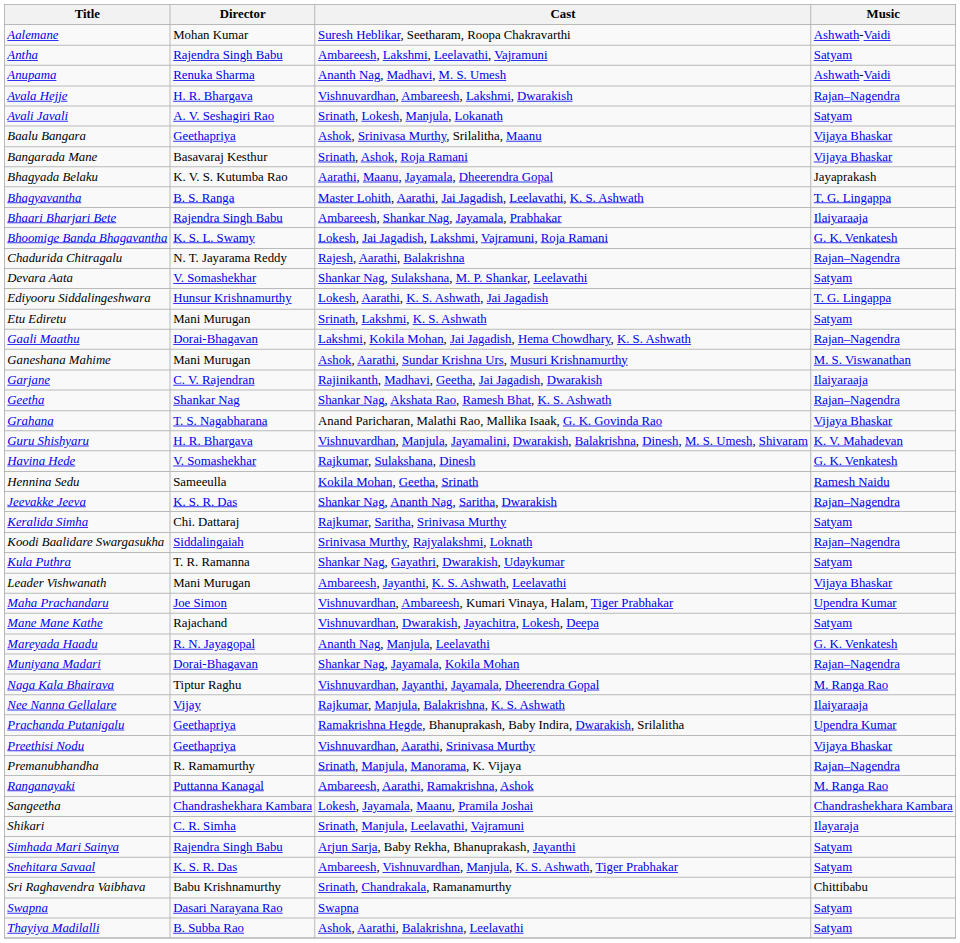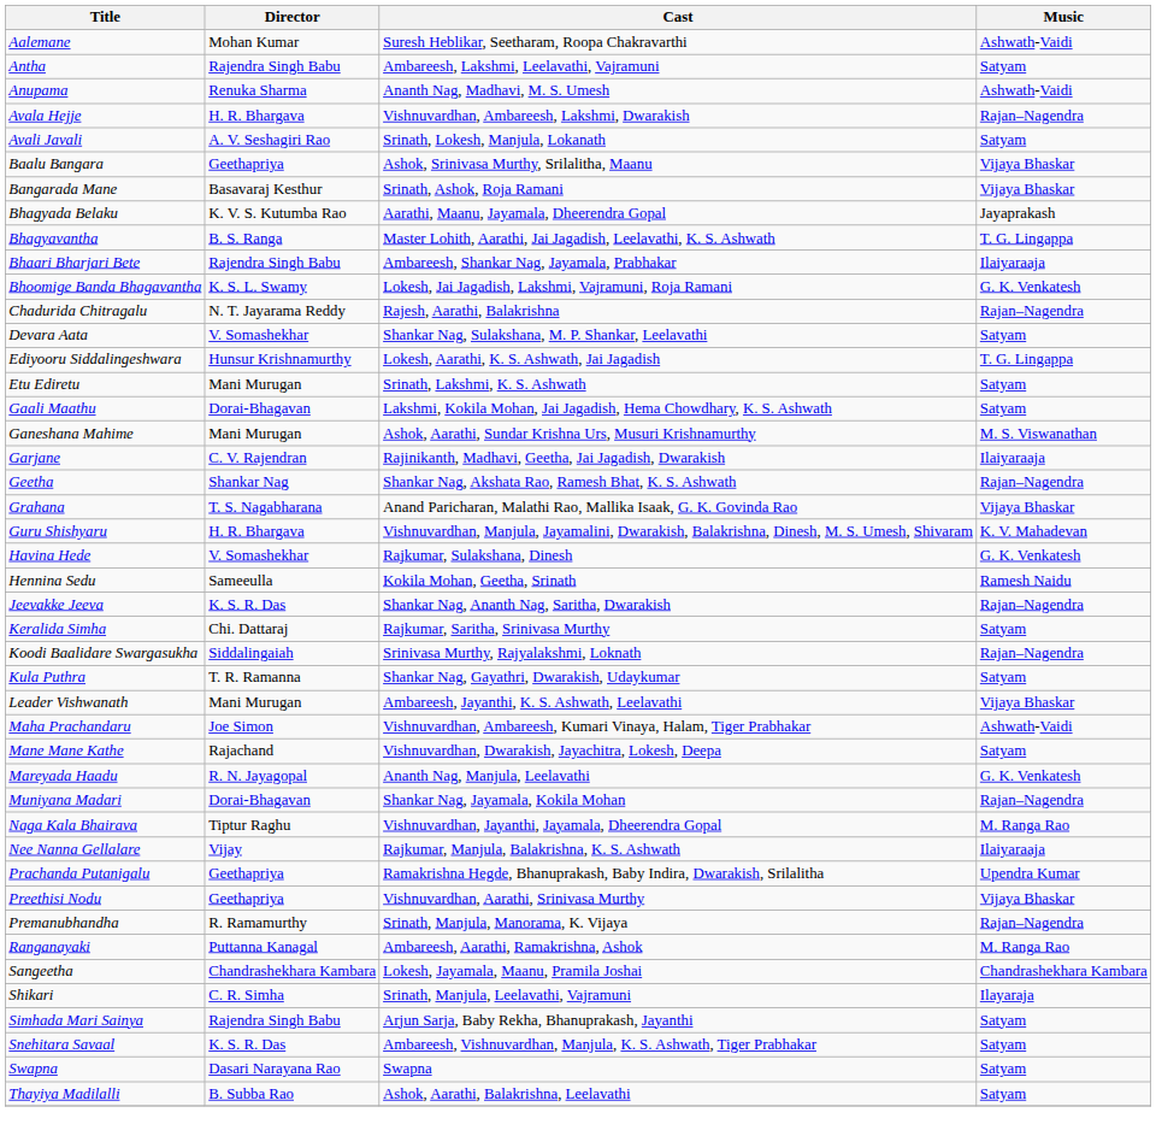 <table class="wikitable">
 <tr>
 <th>Title</th>
 <th>Director</th>
 <th>Cast</th>
 <th>Music</th>
 </tr>
 <tr>
 <td><em><a href='#'>Aalemane</a></em></td>
 <td>Mohan Kumar</td>
 <td><a href='#'>Suresh Heblikar</a>, Seetharam, Roopa Chakravarthi</td>
 <td><a href='#'>Ashwath</a>-<a href='#'>Vaidi</a></td>
 </tr>
 <tr>
 <td><em><a href='#'>Antha</a></em></td>
 <td><a href='#'>Rajendra Singh Babu</a></td>
 <td><a href='#'>Ambareesh</a>, <a href='#'>Lakshmi</a>, <a href='#'>Leelavathi</a>, <a href='#'>Vajramuni</a></td>
 <td><a href='#'>Satyam</a></td>
 </tr>
 <tr>
 <td><em><a href='#'>Anupama</a></em></td>
 <td><a href='#'>Renuka Sharma</a></td>
 <td><a href='#'>Ananth Nag</a>, <a href='#'>Madhavi</a>, <a href='#'>M. S. Umesh</a></td>
 <td><a href='#'>Ashwath</a>-<a href='#'>Vaidi</a></td>
 </tr>
 <tr>
 <td><em><a href='#'>Avala Hejje</a></em></td>
 <td><a href='#'>H. R. Bhargava</a></td>
 <td><a href='#'>Vishnuvardhan</a>, <a href='#'>Ambareesh</a>, <a href='#'>Lakshmi</a>, <a href='#'>Dwarakish</a></td>
 <td><a href='#'>Rajan–Nagendra</a></td>
 </tr>
 <tr>
 <td><em><a href='#'>Avali Javali</a></em></td>
 <td><a href='#'>A. V. Seshagiri Rao</a></td>
 <td><a href='#'>Srinath</a>, <a href='#'>Lokesh</a>, <a href='#'>Manjula</a>, <a href='#'>Lokanath</a></td>
 <td><a href='#'>Satyam</a></td>
 </tr>
 <tr>
 <td><em>Baalu Bangara</em></td>
 <td><a href='#'>Geethapriya</a></td>
 <td><a href='#'>Ashok</a>, <a href='#'>Srinivasa Murthy</a>, Srilalitha, <a href='#'>Maanu</a></td>
 <td><a href='#'>Vijaya Bhaskar</a></td>
 </tr>
 <tr>
 <td><em>Bangarada Mane</em></td>
 <td>Basavaraj Kesthur</td>
 <td><a href='#'>Srinath</a>, <a href='#'>Ashok</a>, <a href='#'>Roja Ramani</a></td>
 <td><a href='#'>Vijaya Bhaskar</a></td>
 </tr>
 <tr>
 <td><em>Bhagyada Belaku</em></td>
 <td>K. V. S. Kutumba Rao</td>
 <td><a href='#'>Aarathi</a>, <a href='#'>Maanu</a>, <a href='#'>Jayamala</a>, <a href='#'>Dheerendra Gopal</a></td>
 <td>Jayaprakash</td>
 </tr>
 <tr>
 <td><em><a href='#'>Bhagyavantha</a></em></td>
 <td><a href='#'>B. S. Ranga</a></td>
 <td><a href='#'>Master Lohith</a>, <a href='#'>Aarathi</a>, <a href='#'>Jai Jagadish</a>, <a href='#'>Leelavathi</a>, <a href='#'>K. S. Ashwath</a></td>
 <td><a href='#'>T. G. Lingappa</a></td>
 </tr>
 <tr>
 <td><em><a href='#'>Bhaari Bharjari Bete</a></em></td>
 <td><a href='#'>Rajendra Singh Babu</a></td>
 <td><a href='#'>Ambareesh</a>, <a href='#'>Shankar Nag</a>, <a href='#'>Jayamala</a>, <a href='#'>Prabhakar</a></td>
 <td><a href='#'>Ilaiyaraaja</a></td>
 </tr>
 <tr>
 <td><em><a href='#'>Bhoomige Banda Bhagavantha</a></em></td>
 <td><a href='#'>K. S. L. Swamy</a></td>
 <td><a href='#'>Lokesh</a>, <a href='#'>Jai Jagadish</a>, <a href='#'>Lakshmi</a>, <a href='#'>Vajramuni</a>, <a href='#'>Roja Ramani</a></td>
 <td><a href='#'>G. K. Venkatesh</a></td>
 </tr>
 <tr>
 <td><em>Chadurida Chitragalu</em></td>
 <td>N. T. Jayarama Reddy</td>
 <td><a href='#'>Rajesh</a>, <a href='#'>Aarathi</a>, <a href='#'>Balakrishna</a></td>
 <td><a href='#'>Rajan–Nagendra</a></td>
 </tr>
 <tr>
 <td><em>Devara Aata</em></td>
 <td><a href='#'>V. Somashekhar</a></td>
 <td><a href='#'>Shankar Nag</a>, <a href='#'>Sulakshana</a>, <a href='#'>M. P. Shankar</a>, <a href='#'>Leelavathi</a></td>
 <td><a href='#'>Satyam</a></td>
 </tr>
 <tr>
 <td><em>Ediyooru Siddalingeshwara</em></td>
 <td><a href='#'>Hunsur Krishnamurthy</a></td>
 <td><a href='#'>Lokesh</a>, <a href='#'>Aarathi</a>, <a href='#'>K. S. Ashwath</a>, <a href='#'>Jai Jagadish</a></td>
 <td><a href='#'>T. G. Lingappa</a></td>
 </tr>
 <tr>
 <td><em>Etu Ediretu</em></td>
 <td>Mani Murugan</td>
 <td><a href='#'>Srinath</a>, <a href='#'>Lakshmi</a>, <a href='#'>K. S. Ashwath</a></td>
 <td><a href='#'>Satyam</a></td>
 </tr>
 <tr>
 <td><em><a href='#'>Gaali Maathu</a></em></td>
 <td><a href='#'>Dorai-Bhagavan</a></td>
 <td><a href='#'>Lakshmi</a>, <a href='#'>Kokila Mohan</a>, <a href='#'>Jai Jagadish</a>, <a href='#'>Hema Chowdhary</a>, <a href='#'>K. S. Ashwath</a></td>
-<td><a href='#'>Rajan–Nagendra</a></td>
+<td><a href='#'>Satyam</a></td>
 </tr>
 <tr>
 <td><em>Ganeshana Mahime</em></td>
 <td>Mani Murugan</td>
 <td><a href='#'>Ashok</a>, <a href='#'>Aarathi</a>, <a href='#'>Sundar Krishna Urs</a>, <a href='#'>Musuri Krishnamurthy</a></td>
 <td><a href='#'>M. S. Viswanathan</a></td>
 </tr>
 <tr>
 <td><em><a href='#'>Garjane</a></em></td>
 <td><a href='#'>C. V. Rajendran</a></td>
 <td><a href='#'>Rajinikanth</a>, <a href='#'>Madhavi</a>, <a href='#'>Geetha</a>, <a href='#'>Jai Jagadish</a>, <a href='#'>Dwarakish</a></td>
 <td><a href='#'>Ilaiyaraaja</a></td>
 </tr>
 <tr>
 <td><em><a href='#'>Geetha</a></em></td>
 <td><a href='#'>Shankar Nag</a></td>
 <td><a href='#'>Shankar Nag</a>, <a href='#'>Akshata Rao</a>, <a href='#'>Ramesh Bhat</a>, <a href='#'>K. S. Ashwath</a></td>
 <td><a href='#'>Rajan–Nagendra</a></td>
 </tr>
 <tr>
 <td><em><a href='#'>Grahana</a></em></td>
 <td><a href='#'>T. S. Nagabharana</a></td>
 <td>Anand Paricharan, Malathi Rao, Mallika Isaak, <a href='#'>G. K. Govinda Rao</a></td>
 <td><a href='#'>Vijaya Bhaskar</a></td>
 </tr>
 <tr>
 <td><em><a href='#'>Guru Shishyaru</a></em></td>
 <td><a href='#'>H. R. Bhargava</a></td>
 <td><a href='#'>Vishnuvardhan</a>, <a href='#'>Manjula</a>, <a href='#'>Jayamalini</a>, <a href='#'>Dwarakish</a>, <a href='#'>Balakrishna</a>, <a href='#'>Dinesh</a>, <a href='#'>M. S. Umesh</a>, <a href='#'>Shivaram</a></td>
 <td><a href='#'>K. V. Mahadevan</a></td>
 </tr>
 <tr>
 <td><em><a href='#'>Havina Hede</a></em></td>
 <td><a href='#'>V. Somashekhar</a></td>
 <td><a href='#'>Rajkumar</a>, <a href='#'>Sulakshana</a>, <a href='#'>Dinesh</a></td>
 <td><a href='#'>G. K. Venkatesh</a></td>
 </tr>
 <tr>
 <td><em>Hennina Sedu</em></td>
 <td>Sameeulla</td>
 <td><a href='#'>Kokila Mohan</a>, <a href='#'>Geetha</a>, <a href='#'>Srinath</a></td>
 <td><a href='#'>Ramesh Naidu</a></td>
 </tr>
 <tr>
 <td><em><a href='#'>Jeevakke Jeeva</a></em></td>
 <td><a href='#'>K. S. R. Das</a></td>
 <td><a href='#'>Shankar Nag</a>, <a href='#'>Ananth Nag</a>, <a href='#'>Saritha</a>, <a href='#'>Dwarakish</a></td>
 <td><a href='#'>Rajan–Nagendra</a></td>
 </tr>
 <tr>
 <td><em><a href='#'>Keralida Simha</a></em></td>
 <td>Chi. Dattaraj</td>
 <td><a href='#'>Rajkumar</a>, <a href='#'>Saritha</a>, <a href='#'>Srinivasa Murthy</a></td>
 <td><a href='#'>Satyam</a></td>
 </tr>
 <tr>
 <td><em>Koodi Baalidare Swargasukha</em></td>
 <td><a href='#'>Siddalingaiah</a></td>
 <td><a href='#'>Srinivasa Murthy</a>, <a href='#'>Rajyalakshmi</a>, <a href='#'>Loknath</a></td>
 <td><a href='#'>Rajan–Nagendra</a></td>
 </tr>
 <tr>
 <td><em><a href='#'>Kula Puthra</a></em></td>
 <td>T. R. Ramanna</td>
 <td><a href='#'>Shankar Nag</a>, <a href='#'>Gayathri</a>, <a href='#'>Dwarakish</a>, <a href='#'>Udaykumar</a></td>
 <td><a href='#'>Satyam</a></td>
 </tr>
 <tr>
 <td><em>Leader Vishwanath</em></td>
 <td>Mani Murugan</td>
 <td><a href='#'>Ambareesh</a>, <a href='#'>Jayanthi</a>, <a href='#'>K. S. Ashwath</a>, <a href='#'>Leelavathi</a></td>
 <td><a href='#'>Vijaya Bhaskar</a></td>
 </tr>
 <tr>
 <td><em><a href='#'>Maha Prachandaru</a></em></td>
 <td><a href='#'>Joe Simon</a></td>
 <td><a href='#'>Vishnuvardhan</a>, <a href='#'>Ambareesh</a>, Kumari Vinaya, Halam, <a href='#'>Tiger Prabhakar</a></td>
-<td><a href='#'>Upendra Kumar</a></td>
+<td><a href='#'>Ashwath</a>-<a href='#'>Vaidi</a></td>
 </tr>
 <tr>
 <td><em><a href='#'>Mane Mane Kathe</a></em></td>
 <td>Rajachand</td>
 <td><a href='#'>Vishnuvardhan</a>, <a href='#'>Dwarakish</a>, <a href='#'>Jayachitra</a>, <a href='#'>Lokesh</a>, <a href='#'>Deepa</a></td>
 <td><a href='#'>Satyam</a></td>
 </tr>
 <tr>
 <td><em><a href='#'>Mareyada Haadu</a></em></td>
 <td><a href='#'>R. N. Jayagopal</a></td>
 <td><a href='#'>Ananth Nag</a>, <a href='#'>Manjula</a>, <a href='#'>Leelavathi</a></td>
 <td><a href='#'>G. K. Venkatesh</a></td>
 </tr>
 <tr>
 <td><em><a href='#'>Muniyana Madari</a></em></td>
 <td><a href='#'>Dorai-Bhagavan</a></td>
 <td><a href='#'>Shankar Nag</a>, <a href='#'>Jayamala</a>, <a href='#'>Kokila Mohan</a></td>
 <td><a href='#'>Rajan–Nagendra</a></td>
 </tr>
 <tr>
 <td><em><a href='#'>Naga Kala Bhairava</a></em></td>
 <td>Tiptur Raghu</td>
 <td><a href='#'>Vishnuvardhan</a>, <a href='#'>Jayanthi</a>, <a href='#'>Jayamala</a>, <a href='#'>Dheerendra Gopal</a></td>
 <td><a href='#'>M. Ranga Rao</a></td>
 </tr>
 <tr>
 <td><em><a href='#'>Nee Nanna Gellalare</a></em></td>
 <td><a href='#'>Vijay</a></td>
 <td><a href='#'>Rajkumar</a>, <a href='#'>Manjula</a>, <a href='#'>Balakrishna</a>, <a href='#'>K. S. Ashwath</a></td>
 <td><a href='#'>Ilaiyaraaja</a></td>
 </tr>
 <tr>
 <td><em><a href='#'>Prachanda Putanigalu</a></em></td>
 <td><a href='#'>Geethapriya</a></td>
 <td><a href='#'>Ramakrishna Hegde</a>, Bhanuprakash, Baby Indira, <a href='#'>Dwarakish</a>, Srilalitha</td>
 <td><a href='#'>Upendra Kumar</a></td>
 </tr>
 <tr>
 <td><em><a href='#'>Preethisi Nodu</a></em></td>
 <td><a href='#'>Geethapriya</a></td>
 <td><a href='#'>Vishnuvardhan</a>, <a href='#'>Aarathi</a>, <a href='#'>Srinivasa Murthy</a></td>
 <td><a href='#'>Vijaya Bhaskar</a></td>
 </tr>
 <tr>
 <td><em>Premanubhandha</em></td>
 <td>R. Ramamurthy</td>
 <td><a href='#'>Srinath</a>, <a href='#'>Manjula</a>, <a href='#'>Manorama</a>, K. Vijaya</td>
 <td><a href='#'>Rajan–Nagendra</a></td>
 </tr>
 <tr>
 <td><em><a href='#'>Ranganayaki</a></em></td>
 <td><a href='#'>Puttanna Kanagal</a></td>
 <td><a href='#'>Ambareesh</a>, <a href='#'>Aarathi</a>, <a href='#'>Ramakrishna</a>, <a href='#'>Ashok</a></td>
 <td><a href='#'>M. Ranga Rao</a></td>
 </tr>
 <tr>
 <td><em>Sangeetha</em></td>
 <td><a href='#'>Chandrashekhara Kambara</a></td>
 <td><a href='#'>Lokesh</a>, <a href='#'>Jayamala</a>, <a href='#'>Maanu</a>, <a href='#'>Pramila Joshai</a></td>
 <td><a href='#'>Chandrashekhara Kambara</a></td>
 </tr>
 <tr>
 <td><em>Shikari</em></td>
 <td><a href='#'>C. R. Simha</a></td>
 <td><a href='#'>Srinath</a>, <a href='#'>Manjula</a>, <a href='#'>Leelavathi</a>, <a href='#'>Vajramuni</a></td>
 <td><a href='#'>Ilayaraja</a></td>
 </tr>
 <tr>
 <td><em><a href='#'>Simhada Mari Sainya</a></em></td>
 <td><a href='#'>Rajendra Singh Babu</a></td>
 <td><a href='#'>Arjun Sarja</a>, Baby Rekha, Bhanuprakash, <a href='#'>Jayanthi</a></td>
 <td><a href='#'>Satyam</a></td>
 </tr>
 <tr>
 <td><em><a href='#'>Snehitara Savaal</a></em></td>
 <td><a href='#'>K. S. R. Das</a></td>
 <td><a href='#'>Ambareesh</a>, <a href='#'>Vishnuvardhan</a>, <a href='#'>Manjula</a>, <a href='#'>K. S. Ashwath</a>, <a href='#'>Tiger Prabhakar</a></td>
 <td><a href='#'>Satyam</a></td>
 </tr>
 <tr>
-<td><em>Sri Raghavendra Vaibhava</em></td>
-<td>Babu Krishnamurthy</td>
-<td><a href='#'>Srinath</a>, <a href='#'>Chandrakala</a>, Ramanamurthy</td>
-<td>Chittibabu</td>
-</tr>
-<tr>
 <td><em><a href='#'>Swapna</a></em></td>
 <td><a href='#'>Dasari Narayana Rao</a></td>
 <td><a href='#'>Swapna</a></td>
 <td><a href='#'>Satyam</a></td>
 </tr>
 <tr>
 <td><em><a href='#'>Thayiya Madilalli</a></em></td>
 <td><a href='#'>B. Subba Rao</a></td>
 <td><a href='#'>Ashok</a>, <a href='#'>Aarathi</a>, <a href='#'>Balakrishna</a>, <a href='#'>Leelavathi</a></td>
 <td><a href='#'>Satyam</a></td>
 </tr>
 <tr>
 </tr>
 </table>
